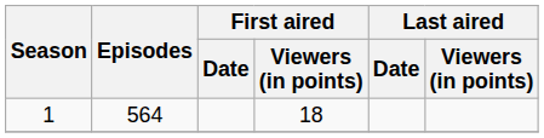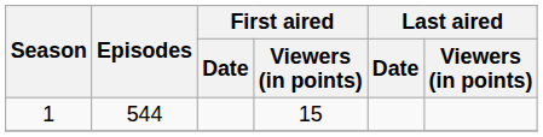 <table class="wikitable" style="text-align: center">
 <tr>
 <th scope="col" rowspan="2">Season</th>
 <th scope="col" rowspan="2" colspan="1">Episodes</th>
 <th scope="col" colspan="2">First aired</th>
 <th scope="col" colspan="2">Last aired</th>
 </tr>
 <tr>
 <th scope="col">Date</th>
 <th scope="col">Viewers<br>(in points)</th>
 <th scope="col">Date</th>
 <th scope="col">Viewers<br>(in points)</th>
 </tr>
 <tr>
 <td>1</td>
-<td>564</td>
+<td>544</td>
 <td></td>
-<td>18</td>
+<td>15</td>
 <td></td>
 <td></td>
 </tr>
 <tr>
 </tr>
 </table>
